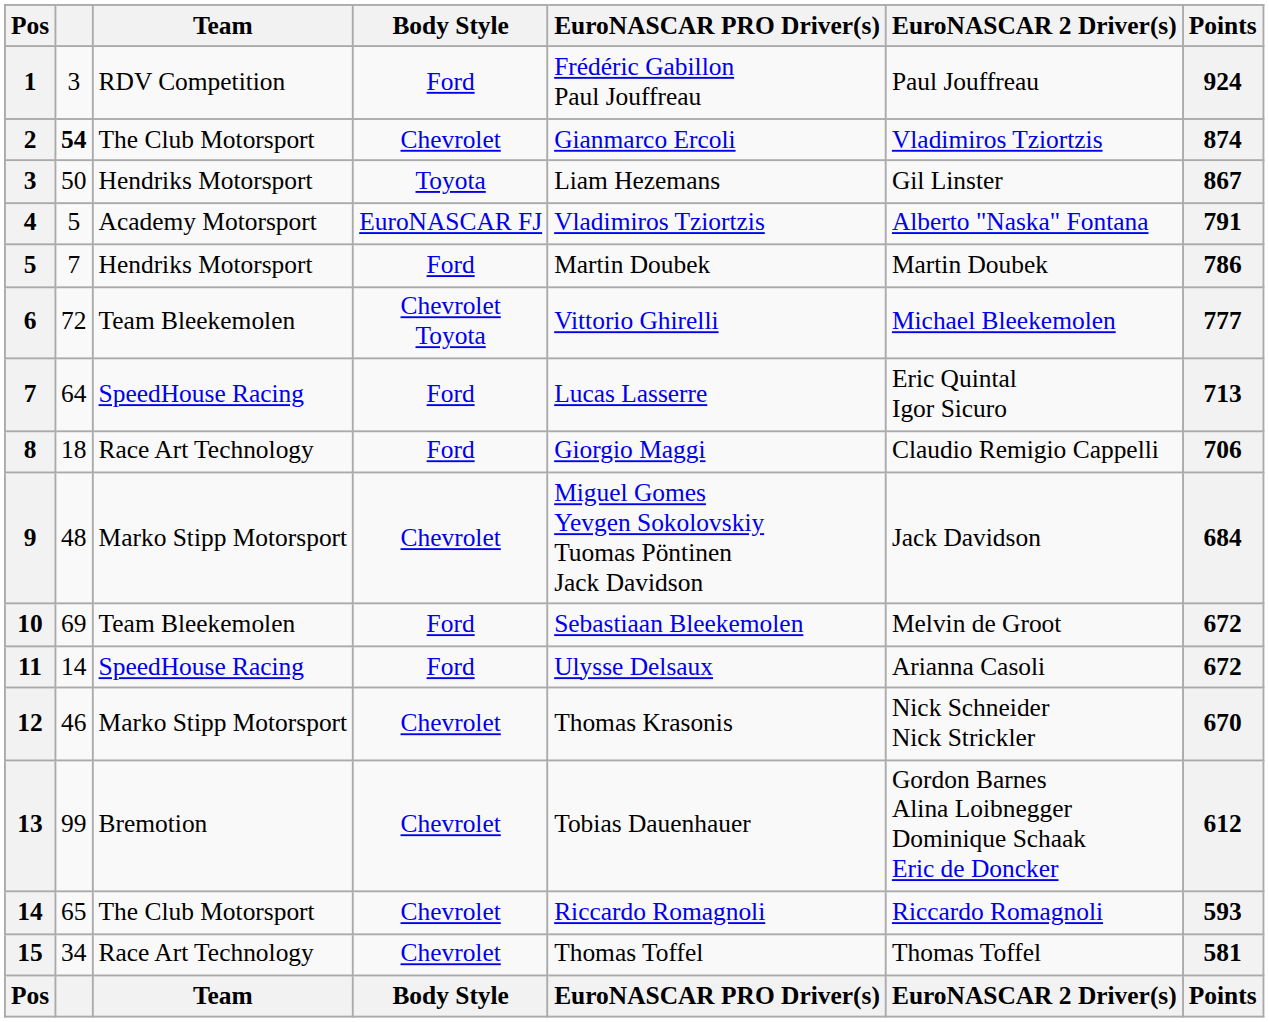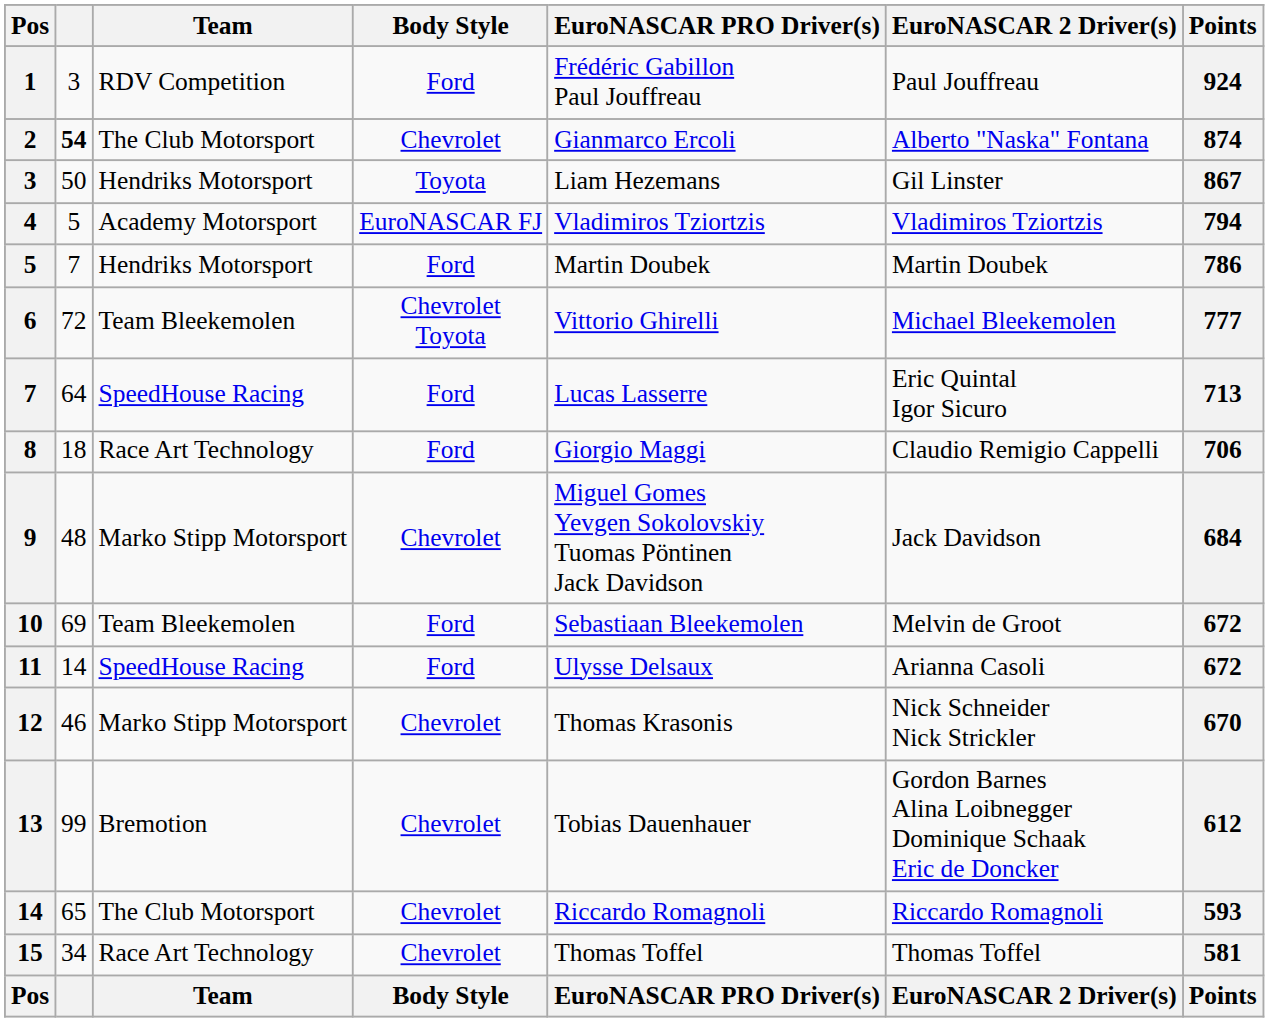 <table class="wikitable" style="font-size:85%; text-align:center">
 <tr>
 <th>Pos</th>
 <th></th>
 <th>Team</th>
 <th>Body Style</th>
 <th>EuroNASCAR PRO Driver(s)</th>
 <th>EuroNASCAR 2 Driver(s)</th>
 <th>Points</th>
 </tr>
 <tr>
 <th>1</th>
 <td>3</td>
 <td align="left"> RDV Competition</td>
 <td align="middle"><a href='#'>Ford</a></td>
 <td align="left"> <a href='#'>Frédéric Gabillon</a><br> Paul Jouffreau</td>
 <td align="left"> Paul Jouffreau</td>
 <th>924</th>
 </tr>
 <tr>
 <th>2</th>
 <td><strong>54</strong></td>
 <td align="left"> The Club Motorsport</td>
 <td align="middle"><a href='#'>Chevrolet</a></td>
 <td align="left"> <a href='#'>Gianmarco Ercoli</a></td>
-<td align="left"> <a href='#'>Vladimiros Tziortzis</a></td>
+<td align="left"> <a href='#'>Alberto "Naska" Fontana</a></td>
 <th>874</th>
 </tr>
 <tr>
 <th>3</th>
 <td>50</td>
 <td align="left"> Hendriks Motorsport</td>
 <td align="middle"><a href='#'>Toyota</a></td>
 <td align="left"> Liam Hezemans</td>
 <td align="left"> Gil Linster</td>
 <th>867</th>
 </tr>
 <tr>
 <th>4</th>
 <td>5</td>
 <td align="left"> Academy Motorsport</td>
 <td align="middle"><a href='#'>EuroNASCAR FJ</a></td>
 <td align="left"> <a href='#'>Vladimiros Tziortzis</a></td>
-<td align="left"> <a href='#'>Alberto "Naska" Fontana</a></td>
-<th>791</th>
+<td align="left"> <a href='#'>Vladimiros Tziortzis</a></td>
+<th>794</th>
 </tr>
 <tr>
 <th>5</th>
 <td>7</td>
 <td align="left"> Hendriks Motorsport</td>
 <td align="middle"><a href='#'>Ford</a></td>
 <td align="left"> Martin Doubek</td>
 <td align="left"> Martin Doubek</td>
 <th>786</th>
 </tr>
 <tr>
 <th>6</th>
 <td>72</td>
 <td align="left"> Team Bleekemolen</td>
 <td align="middle"><a href='#'>Chevrolet</a> <small></small><br><a href='#'>Toyota</a> <small></small></td>
 <td align="left"> <a href='#'>Vittorio Ghirelli</a></td>
 <td align="left"> <a href='#'>Michael Bleekemolen</a></td>
 <th>777</th>
 </tr>
 <tr>
 <th>7</th>
 <td>64</td>
 <td align="left"> <a href='#'>SpeedHouse Racing</a></td>
 <td align="middle"><a href='#'>Ford</a></td>
 <td align="left"> <a href='#'>Lucas Lasserre</a></td>
 <td align="left"> Eric Quintal<br> Igor Sicuro</td>
 <th>713</th>
 </tr>
 <tr>
 <th>8</th>
 <td>18</td>
 <td align="left"> Race Art Technology</td>
 <td align="middle"><a href='#'>Ford</a></td>
 <td align="left"> <a href='#'>Giorgio Maggi</a></td>
 <td align="left"> Claudio Remigio Cappelli</td>
 <th>706</th>
 </tr>
 <tr>
 <th>9</th>
 <td>48</td>
 <td align="left"> Marko Stipp Motorsport</td>
 <td align="middle"><a href='#'>Chevrolet</a></td>
 <td align="left"> <a href='#'>Miguel Gomes</a><br> <a href='#'>Yevgen Sokolovskiy</a><br> Tuomas Pöntinen<br> Jack Davidson</td>
 <td align="left"> Jack Davidson</td>
 <th>684</th>
 </tr>
 <tr>
 <th>10</th>
 <td>69</td>
 <td align="left"> Team Bleekemolen</td>
 <td align="middle"><a href='#'>Ford</a></td>
 <td align="left"> <a href='#'>Sebastiaan Bleekemolen</a></td>
 <td align="left"> Melvin de Groot</td>
 <th>672</th>
 </tr>
 <tr>
 <th>11</th>
 <td>14</td>
 <td align="left"> <a href='#'>SpeedHouse Racing</a></td>
 <td align="middle"><a href='#'>Ford</a></td>
 <td align="left"> <a href='#'>Ulysse Delsaux</a></td>
 <td align="left"> Arianna Casoli</td>
 <th>672</th>
 </tr>
 <tr>
 <th>12</th>
 <td>46</td>
 <td align="left"> Marko Stipp Motorsport</td>
 <td align="middle"><a href='#'>Chevrolet</a></td>
 <td align="left"> Thomas Krasonis</td>
 <td align="left"> Nick Schneider<br> Nick Strickler</td>
 <th>670</th>
 </tr>
 <tr>
 <th>13</th>
 <td>99</td>
 <td align="left"> Bremotion</td>
 <td align="middle"><a href='#'>Chevrolet</a></td>
 <td align="left"> Tobias Dauenhauer</td>
 <td align="left"> Gordon Barnes<br> Alina Loibnegger<br> Dominique Schaak<br> <a href='#'>Eric de Doncker</a></td>
 <th>612</th>
 </tr>
 <tr>
 <th>14</th>
 <td>65</td>
 <td align="left"> The Club Motorsport</td>
 <td align="middle"><a href='#'>Chevrolet</a></td>
 <td align="left"> <a href='#'>Riccardo Romagnoli</a></td>
 <td align="left"> <a href='#'>Riccardo Romagnoli</a></td>
 <th>593</th>
 </tr>
 <tr>
 <th>15</th>
 <td>34</td>
 <td align="left"> Race Art Technology</td>
 <td align="middle"><a href='#'>Chevrolet</a></td>
 <td align="left"> Thomas Toffel</td>
 <td align="left"> Thomas Toffel</td>
 <th>581</th>
 </tr>
 <tr>
 <th>Pos</th>
 <th></th>
 <th>Team</th>
 <th>Body Style</th>
 <th>EuroNASCAR PRO Driver(s)</th>
 <th>EuroNASCAR 2 Driver(s)</th>
 <th>Points</th>
 </tr>
 </table>
